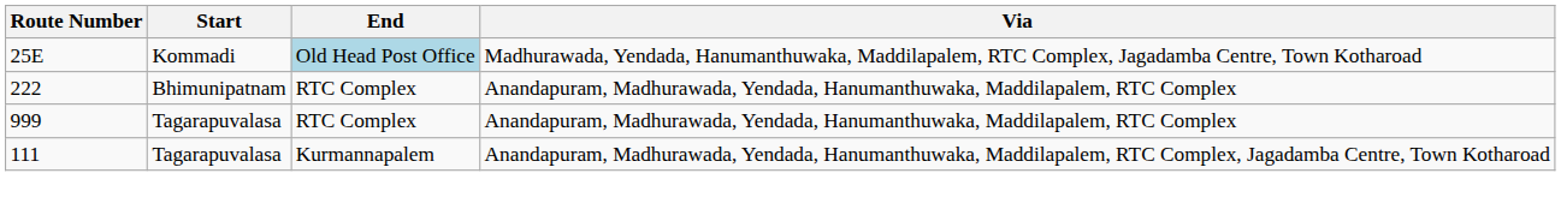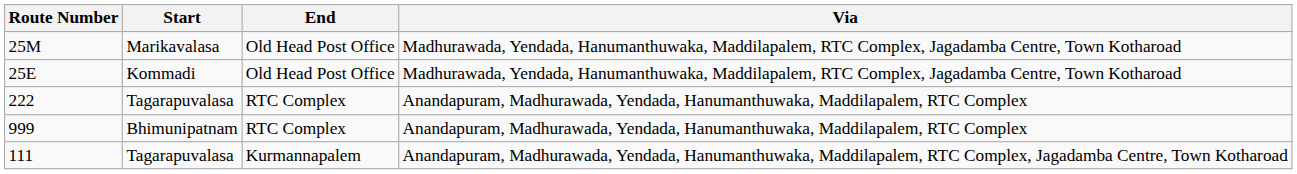 <table class="sortable wikitable">
 <tr>
 <th>Route Number</th>
 <th>Start</th>
 <th>End</th>
 <th>Via</th>
 </tr>
 <tr>
+<td>25M</td>
+<td>Marikavalasa</td>
+<td>Old Head Post Office</td>
+<td>Madhurawada, Yendada, Hanumanthuwaka, Maddilapalem, RTC Complex, Jagadamba Centre, Town Kotharoad</td>
+</tr>
+<tr>
 <td>25E</td>
 <td>Kommadi</td>
-<td style="background: lightblue;">Old Head Post Office</td>
+<td>Old Head Post Office</td>
 <td>Madhurawada, Yendada, Hanumanthuwaka, Maddilapalem, RTC Complex, Jagadamba Centre, Town Kotharoad</td>
 </tr>
 <tr>
 <td>222</td>
-<td>Bhimunipatnam</td>
+<td>Tagarapuvalasa</td>
 <td>RTC Complex</td>
 <td>Anandapuram, Madhurawada, Yendada, Hanumanthuwaka, Maddilapalem, RTC Complex</td>
 </tr>
 <tr>
 <td>999</td>
-<td>Tagarapuvalasa</td>
+<td>Bhimunipatnam</td>
 <td>RTC Complex</td>
 <td>Anandapuram, Madhurawada, Yendada, Hanumanthuwaka, Maddilapalem, RTC Complex</td>
 </tr>
 <tr>
 <td>111</td>
 <td>Tagarapuvalasa</td>
 <td>Kurmannapalem</td>
 <td>Anandapuram, Madhurawada, Yendada, Hanumanthuwaka, Maddilapalem, RTC Complex, Jagadamba Centre, Town Kotharoad</td>
 </tr>
 </table>
